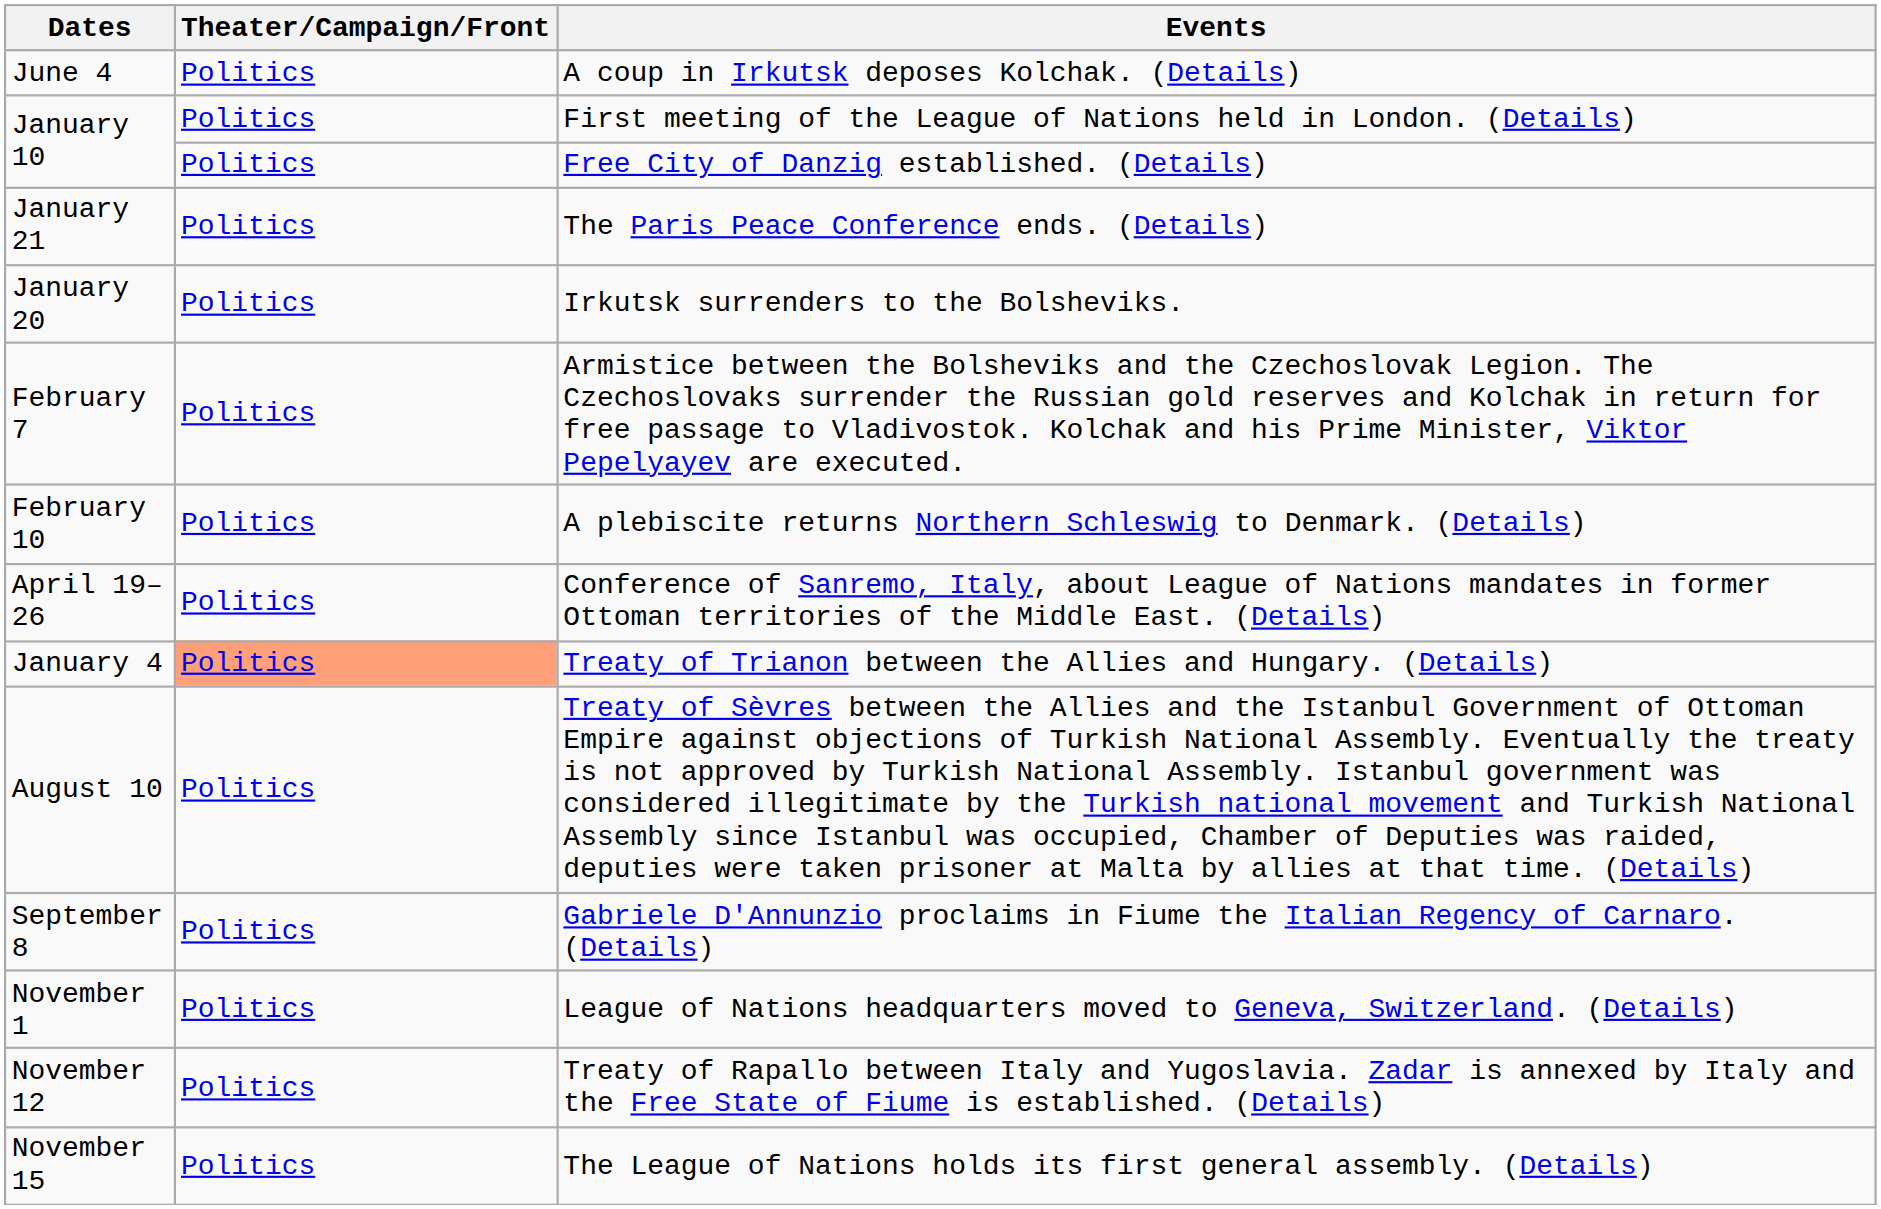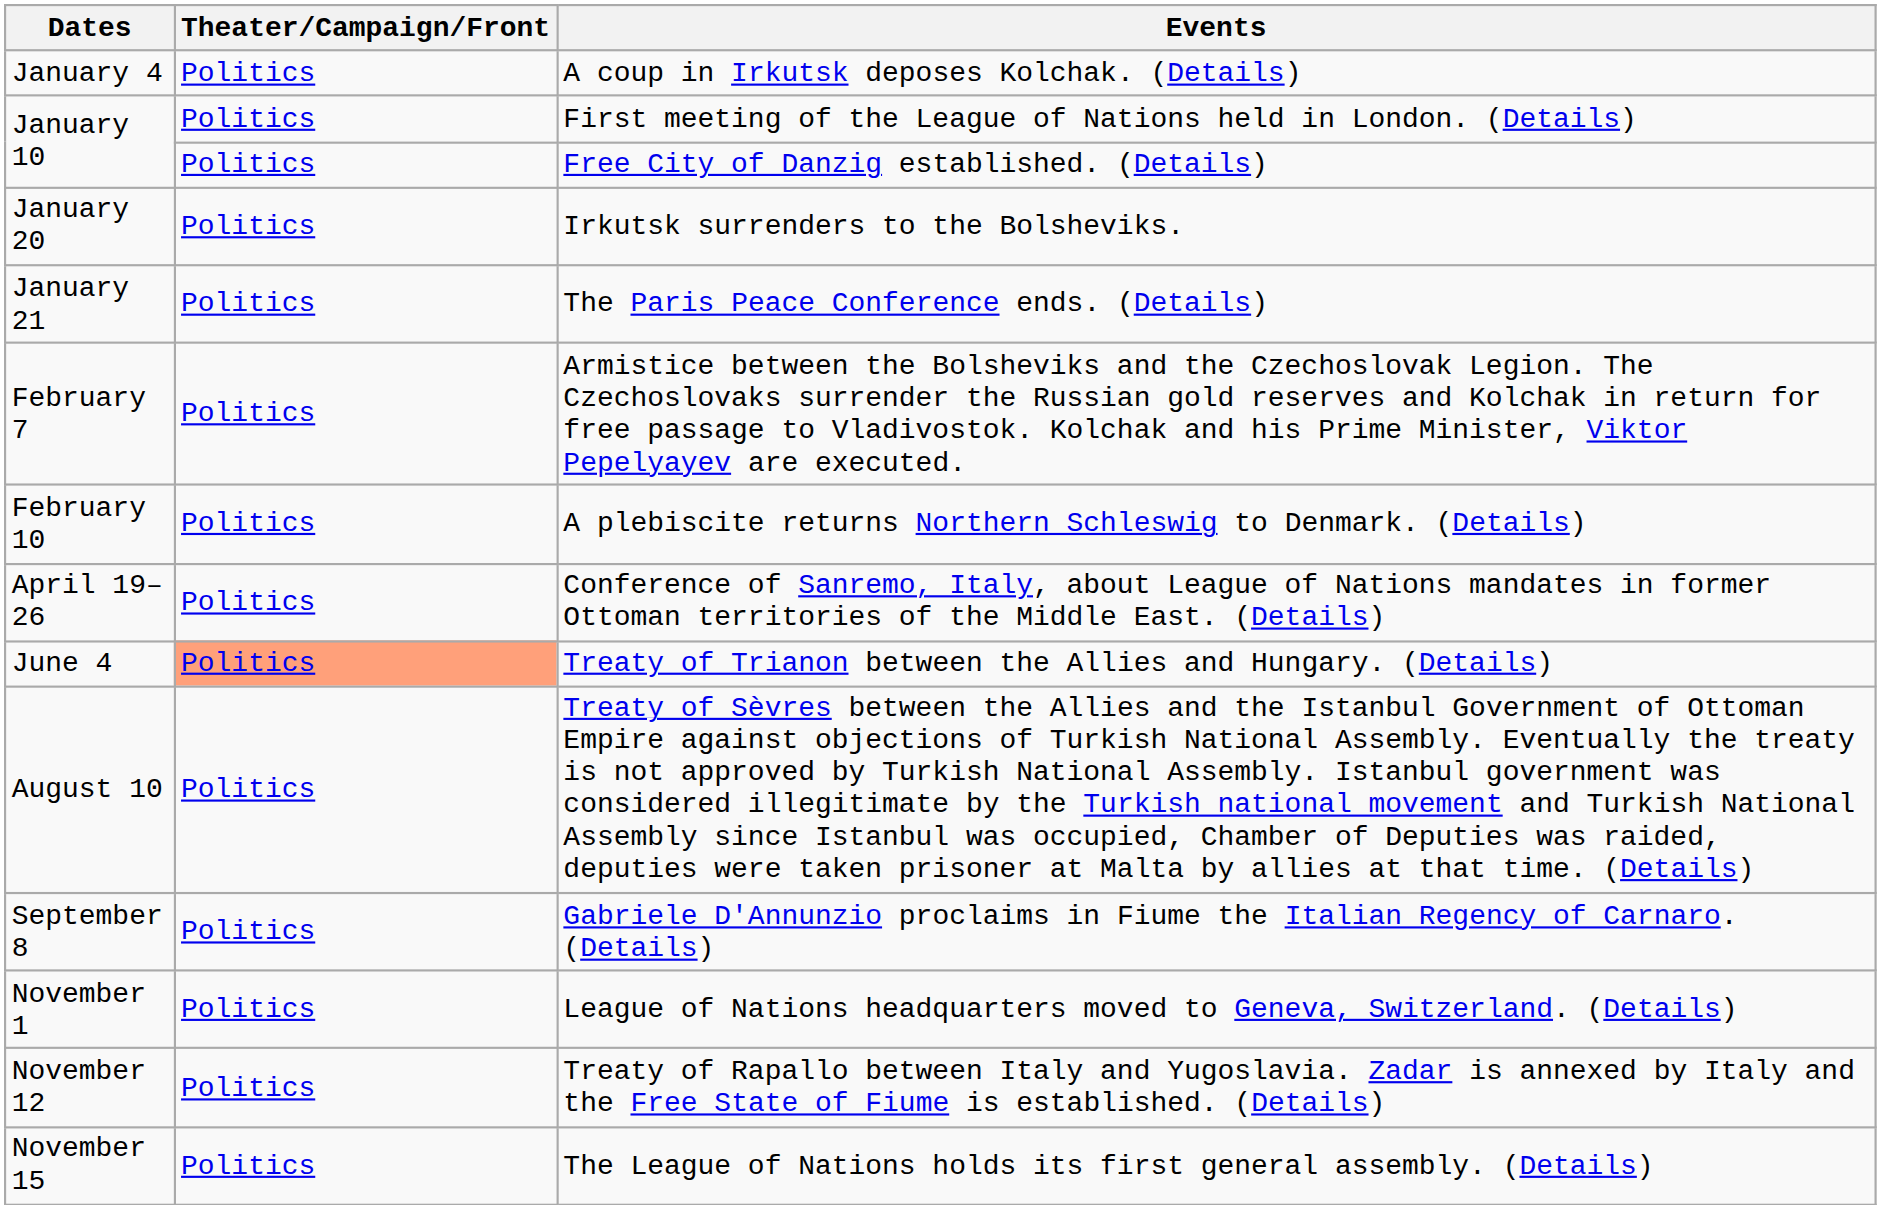 <table class="wikitable">
 <tr>
 <th>Dates</th>
 <th>Theater/Campaign/Front</th>
 <th>Events</th>
 </tr>
 <tr>
-<td>June 4</td>
+<td>January 4</td>
 <td><a href='#'>Politics</a></td>
 <td>A coup in <a href='#'>Irkutsk</a> deposes Kolchak. (<a href='#'>Details</a>)</td>
 </tr>
 <tr>
 <td rowspan="2">January 10</td>
 <td><a href='#'>Politics</a></td>
 <td>First meeting of the League of Nations held in London. (<a href='#'>Details</a>)</td>
 </tr>
 <tr>
 <td><a href='#'>Politics</a></td>
 <td><a href='#'>Free City of Danzig</a> established. (<a href='#'>Details</a>)</td>
 </tr>
 <tr>
+<td>January 20</td>
+<td><a href='#'>Politics</a></td>
+<td>Irkutsk surrenders to the Bolsheviks.</td>
+</tr>
+<tr>
 <td>January 21</td>
 <td><a href='#'>Politics</a></td>
 <td>The <a href='#'>Paris Peace Conference</a> ends. (<a href='#'>Details</a>)</td>
-</tr>
-<tr>
-<td>January 20</td>
-<td><a href='#'>Politics</a></td>
-<td>Irkutsk surrenders to the Bolsheviks.</td>
 </tr>
 <tr>
 <td>February 7</td>
 <td><a href='#'>Politics</a></td>
 <td>Armistice between the Bolsheviks and the Czechoslovak Legion. The Czechoslovaks surrender the Russian gold reserves and Kolchak in return for free passage to Vladivostok. Kolchak and his Prime Minister, <a href='#'>Viktor Pepelyayev</a> are executed.</td>
 </tr>
 <tr>
 <td>February 10</td>
 <td><a href='#'>Politics</a></td>
 <td>A plebiscite returns <a href='#'>Northern Schleswig</a> to Denmark. (<a href='#'>Details</a>)</td>
 </tr>
 <tr>
 <td>April 19–26</td>
 <td><a href='#'>Politics</a></td>
 <td>Conference of <a href='#'>Sanremo, Italy</a>, about League of Nations mandates in former Ottoman territories of the Middle East. (<a href='#'>Details</a>)</td>
 </tr>
 <tr>
-<td>January 4</td>
+<td>June 4</td>
 <td style="background: lightsalmon;"><a href='#'>Politics</a></td>
 <td><a href='#'>Treaty of Trianon</a> between the Allies and Hungary. (<a href='#'>Details</a>)</td>
 </tr>
 <tr>
 <td>August 10</td>
 <td><a href='#'>Politics</a></td>
 <td><a href='#'>Treaty of Sèvres</a> between the Allies and the Istanbul Government of Ottoman Empire against objections of Turkish National Assembly. Eventually the treaty is not approved by Turkish National Assembly. Istanbul government was considered illegitimate by the <a href='#'>Turkish national movement</a> and Turkish National Assembly since Istanbul was occupied, Chamber of Deputies was raided, deputies were taken prisoner at Malta by allies at that time. (<a href='#'>Details</a>)</td>
 </tr>
 <tr>
 <td>September 8</td>
 <td><a href='#'>Politics</a></td>
 <td><a href='#'>Gabriele D'Annunzio</a> proclaims in Fiume the <a href='#'>Italian Regency of Carnaro</a>. (<a href='#'>Details</a>)</td>
 </tr>
 <tr>
 <td>November 1</td>
 <td><a href='#'>Politics</a></td>
 <td>League of Nations headquarters moved to <a href='#'>Geneva, Switzerland</a>. (<a href='#'>Details</a>)</td>
 </tr>
 <tr>
 <td>November 12</td>
 <td><a href='#'>Politics</a></td>
 <td>Treaty of Rapallo between Italy and Yugoslavia. <a href='#'>Zadar</a> is annexed by Italy and the <a href='#'>Free State of Fiume</a> is established. (<a href='#'>Details</a>)</td>
 </tr>
 <tr>
 <td>November 15</td>
 <td><a href='#'>Politics</a></td>
 <td>The League of Nations holds its first general assembly. (<a href='#'>Details</a>)</td>
 </tr>
 </table>
